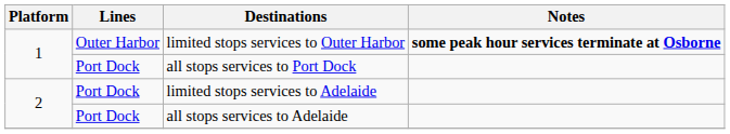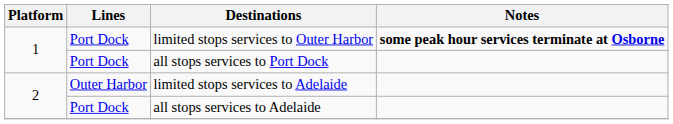 <table class="wikitable" style="float: none; margin: 0.5em; ">
 <tr>
 <th>Platform</th>
 <th>Lines</th>
 <th>Destinations</th>
 <th>Notes</th>
 </tr>
 <tr>
 <td rowspan="2" style="text-align:center;">1</td>
-<td style=background:#><a href='#'><span>Outer Harbor</span></a></td>
+<td style=background:#><a href='#'><span>Port Dock</span></a></td>
 <td>limited stops services to <a href='#'>Outer Harbor</a></td>
 <td><strong>some peak hour services terminate at <a href='#'>Osborne</a></strong></td>
 </tr>
 <tr>
 <td style=background:#><a href='#'><span>Port Dock</span></a></td>
 <td>all stops services to <a href='#'>Port Dock</a></td>
 <td></td>
 </tr>
 <tr>
 <td rowspan="2" style="text-align:center;">2</td>
-<td style=background:#><a href='#'><span>Port Dock</span></a></td>
+<td style=background:#><a href='#'><span>Outer Harbor</span></a></td>
 <td>limited stops services to <a href='#'>Adelaide</a></td>
 <td></td>
 </tr>
 <tr>
 <td style=background:#><a href='#'><span>Port Dock</span></a></td>
 <td>all stops services to Adelaide</td>
 <td></td>
 </tr>
 <tr>
 </tr>
 </table>
